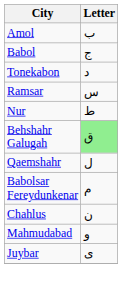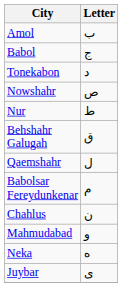 <table class="wikitable">
 <tr>
 <th>City</th>
 <th>Letter</th>
 </tr>
 <tr>
 <td><a href='#'>Amol</a></td>
 <td>ب</td>
 </tr>
 <tr>
 <td><a href='#'>Babol</a></td>
 <td>ج</td>
 </tr>
 <tr>
 <td><a href='#'>Tonekabon</a></td>
 <td>د</td>
 </tr>
 <tr>
-<td><a href='#'>Ramsar</a></td>
-<td>س</td>
+<td><a href='#'>Nowshahr</a></td>
+<td>ص</td>
 </tr>
 <tr>
 <td><a href='#'>Nur</a></td>
 <td>ط</td>
 </tr>
 <tr>
 <td><a href='#'>Behshahr</a><br><a href='#'>Galugah</a></td>
-<td style="background: lightgreen;">ق</td>
+<td>ق</td>
 </tr>
 <tr>
 <td><a href='#'>Qaemshahr</a></td>
 <td>ل</td>
 </tr>
 <tr>
 <td><a href='#'>Babolsar</a><br><a href='#'>Fereydunkenar</a></td>
 <td>م</td>
 </tr>
 <tr>
 <td><a href='#'>Chahlus</a></td>
 <td>ن</td>
 </tr>
 <tr>
 <td><a href='#'>Mahmudabad</a></td>
 <td>و</td>
 </tr>
 <tr>
+<td><a href='#'>Neka</a></td>
+<td>ه</td>
+</tr>
+<tr>
 <td><a href='#'>Juybar</a></td>
 <td>ى</td>
 </tr>
 <tr>
 </tr>
 </table>
